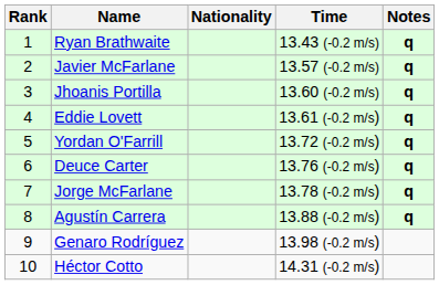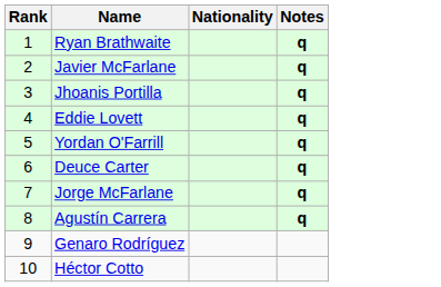 <table class="wikitable sortable" style="text-align:center">
 <tr>
 <th>Rank</th>
 <th>Name</th>
 <th>Nationality</th>
-<th>Time</th>
 <th>Notes</th>
 </tr>
 <tr bgcolor=ddffdd>
 <td>1</td>
 <td align=left><a href='#'>Ryan Brathwaite</a></td>
 <td></td>
-<td>13.43 <small>(-0.2 m/s)</small></td>
 <td><strong>q</strong></td>
 </tr>
 <tr bgcolor=ddffdd>
 <td>2</td>
 <td align=left><a href='#'>Javier McFarlane</a></td>
 <td></td>
-<td>13.57 <small>(-0.2 m/s)</small></td>
 <td><strong>q</strong></td>
 </tr>
 <tr bgcolor=ddffdd>
 <td>3</td>
 <td align=left><a href='#'>Jhoanis Portilla</a></td>
 <td></td>
-<td>13.60 <small>(-0.2 m/s)</small></td>
 <td><strong>q</strong></td>
 </tr>
 <tr bgcolor=ddffdd>
 <td>4</td>
 <td align=left><a href='#'>Eddie Lovett</a></td>
 <td></td>
-<td>13.61 <small>(-0.2 m/s</small>)</td>
 <td><strong>q</strong></td>
 </tr>
 <tr bgcolor=ddffdd>
 <td>5</td>
 <td align=left><a href='#'>Yordan O'Farrill</a></td>
 <td></td>
-<td>13.72 <small>(-0.2 m/s</small>)</td>
 <td><strong>q</strong></td>
 </tr>
 <tr bgcolor=ddffdd>
 <td>6</td>
 <td align=left><a href='#'>Deuce Carter</a></td>
 <td></td>
-<td>13.76 <small>(-0.2 m/s</small>)</td>
 <td><strong>q</strong></td>
 </tr>
 <tr bgcolor=ddffdd>
 <td>7</td>
 <td align=left><a href='#'>Jorge McFarlane</a></td>
 <td></td>
-<td>13.78 <small>(-0.2 m/s</small>)</td>
 <td><strong>q</strong></td>
 </tr>
 <tr bgcolor=ddffdd>
 <td>8</td>
 <td align=left><a href='#'>Agustín Carrera</a></td>
 <td></td>
-<td>13.88 <small>(-0.2 m/s</small>)</td>
 <td><strong>q</strong></td>
 </tr>
 <tr>
 <td>9</td>
 <td align=left><a href='#'>Genaro Rodríguez</a></td>
 <td></td>
-<td>13.98 <small>(-0.2 m/s</small>)</td>
 <td></td>
 </tr>
 <tr>
 <td>10</td>
 <td align=left><a href='#'>Héctor Cotto</a></td>
 <td></td>
-<td>14.31 <small>(-0.2 m/s</small>)</td>
 <td></td>
 </tr>
 </table>
